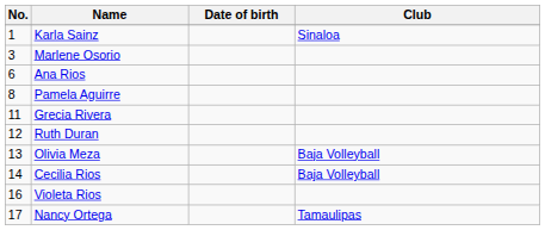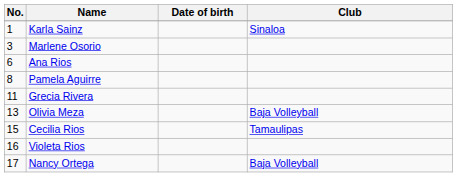 <table class=wikitable sortable style=font-size:100%; text-align:center;>
 <tr>
 <th>No.</th>
 <th style=width:12em>Name</th>
 <th style=width:8em>Date of birth</th>
 <th style=width:19em>Club</th>
 </tr>
 <tr>
 </tr>
 <tr ||>
 </tr>
 <tr>
 <td>1</td>
 <td><a href='#'>Karla Sainz</a></td>
 <td></td>
 <td><a href='#'>Sinaloa</a></td>
 </tr>
 <tr>
 <td>3</td>
 <td><a href='#'>Marlene Osorio</a></td>
 <td></td>
 <td></td>
 </tr>
 <tr>
 <td>6</td>
 <td><a href='#'>Ana Rios</a></td>
 <td></td>
 <td></td>
 </tr>
 <tr>
 <td>8</td>
 <td><a href='#'>Pamela Aguirre</a></td>
 <td></td>
 <td></td>
 </tr>
 <tr>
 <td>11</td>
 <td><a href='#'>Grecia Rivera</a></td>
 <td></td>
 <td></td>
 </tr>
 <tr>
-<td>12</td>
-<td><a href='#'>Ruth Duran</a></td>
-<td></td>
-<td></td>
-</tr>
-<tr>
 <td>13</td>
 <td><a href='#'>Olivia Meza</a></td>
 <td></td>
 <td><a href='#'>Baja Volleyball</a></td>
 </tr>
 <tr>
-<td>14</td>
+<td>15</td>
 <td><a href='#'>Cecilia Rios</a></td>
 <td></td>
-<td><a href='#'>Baja Volleyball</a></td>
+<td><a href='#'>Tamaulipas</a></td>
 </tr>
 <tr>
 <td>16</td>
 <td><a href='#'>Violeta Rios</a></td>
 <td></td>
 <td></td>
 </tr>
 <tr>
 <td>17</td>
 <td><a href='#'>Nancy Ortega</a></td>
 <td></td>
-<td><a href='#'>Tamaulipas</a></td>
+<td><a href='#'>Baja Volleyball</a></td>
 </tr>
 </table>
